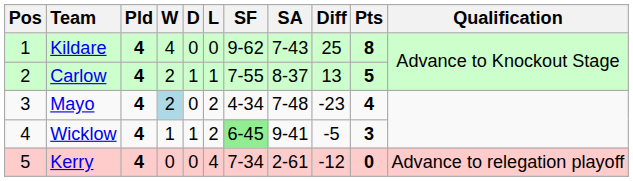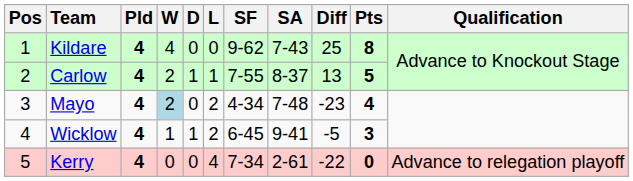 <table class="wikitable">
 <tr>
 <th>Pos</th>
 <th style="text-align:left">Team</th>
 <th>Pld</th>
 <th>W</th>
 <th>D</th>
 <th>L</th>
 <th>SF</th>
 <th>SA</th>
 <th>Diff</th>
 <th>Pts</th>
 <th>Qualification</th>
 </tr>
 <tr align="center" style="background:#ccffcc;">
 <td>1</td>
 <td style="text-align:left"> <a href='#'>Kildare</a></td>
 <td><strong>4</strong></td>
 <td>4</td>
 <td>0</td>
 <td>0</td>
 <td>9-62</td>
 <td>7-43</td>
 <td>25</td>
 <td><strong>8</strong></td>
 <td rowspan=2>Advance to Knockout Stage</td>
 </tr>
 <tr align="center" style="background:#ccffcc;">
 <td>2</td>
 <td style="text-align:left"> <a href='#'>Carlow</a></td>
 <td><strong>4</strong></td>
 <td>2</td>
 <td>1</td>
 <td>1</td>
 <td>7-55</td>
 <td>8-37</td>
 <td>13</td>
 <td><strong>5</strong></td>
 </tr>
 <tr align="center">
 <td>3</td>
 <td style="text-align:left"> <a href='#'>Mayo</a></td>
 <td><strong>4</strong></td>
 <td style="background: lightblue;">2</td>
 <td>0</td>
 <td>2</td>
 <td>4-34</td>
 <td>7-48</td>
 <td>-23</td>
 <td><strong>4</strong></td>
 <td rowspan=2></td>
 </tr>
 <tr align="center">
 <td>4</td>
 <td style="text-align:left"> <a href='#'>Wicklow</a></td>
 <td><strong>4</strong></td>
 <td>1</td>
 <td>1</td>
 <td>2</td>
-<td style="background: lightgreen;">6-45</td>
+<td>6-45</td>
 <td>9-41</td>
 <td>-5</td>
 <td><strong>3</strong></td>
 </tr>
 <tr align="center" style="background:#ffcccc;">
 <td>5</td>
 <td style="text-align:left"> <a href='#'>Kerry</a></td>
 <td><strong>4</strong></td>
 <td>0</td>
 <td>0</td>
 <td>4</td>
 <td>7-34</td>
 <td>2-61</td>
-<td>-12</td>
+<td>-22</td>
 <td><strong>0</strong></td>
 <td>Advance to relegation playoff</td>
 </tr>
 </table>
